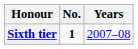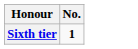 <table class="wikitable plainrowheaders">
 <tr>
 <th scope=col>Honour</th>
 <th scope=col>No.</th>
-<th scope=col>Years</th>
 </tr>
 <tr>
 <th scope=row><a href='#'>Sixth tier</a></th>
 <td align=center><strong>1</strong></td>
-<td><a href='#'>2007–08</a></td>
 </tr>
 </table>
